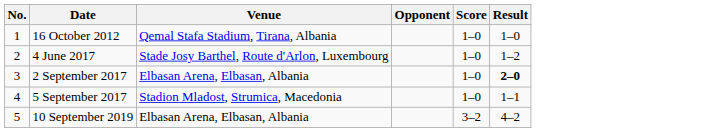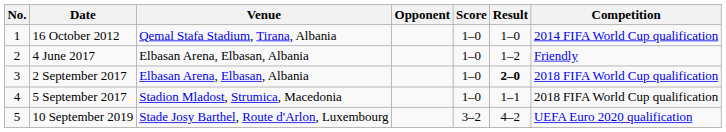 <table class="wikitable sortable">
 <tr>
 <th scope="col">No.</th>
 <th scope="col" data-sort-type="date">Date</th>
 <th scope="col">Venue</th>
 <th scope="col">Opponent</th>
 <th scope="col">Score</th>
 <th scope="col">Result</th>
+<th scope="col">Competition</th>
 </tr>
 <tr>
 <td style="text-align:center">1</td>
 <td>16 October 2012</td>
 <td><a href='#'>Qemal Stafa Stadium</a>, <a href='#'>Tirana</a>, Albania</td>
 <td></td>
 <td style="text-align:center">1–0</td>
 <td style="text-align:center">1–0</td>
+<td><a href='#'>2014 FIFA World Cup qualification</a></td>
 </tr>
 <tr>
 <td style="text-align:center">2</td>
 <td>4 June 2017</td>
-<td><a href='#'>Stade Josy Barthel</a>, <a href='#'>Route d'Arlon</a>, Luxembourg</td>
+<td>Elbasan Arena, Elbasan, Albania</td>
 <td></td>
 <td style="text-align:center">1–0</td>
 <td style="text-align:center">1–2</td>
+<td><a href='#'>Friendly</a></td>
 </tr>
 <tr>
 <td style="text-align:center">3</td>
 <td>2 September 2017</td>
 <td><a href='#'>Elbasan Arena</a>, <a href='#'>Elbasan</a>, Albania</td>
 <td></td>
 <td style="text-align:center">1–0</td>
 <td style="text-align:center"><strong>2–0</strong></td>
+<td><a href='#'>2018 FIFA World Cup qualification</a></td>
 </tr>
 <tr>
 <td style="text-align:center">4</td>
 <td>5 September 2017</td>
 <td><a href='#'>Stadion Mladost</a>, <a href='#'>Strumica</a>, Macedonia</td>
 <td></td>
 <td style="text-align:center">1–0</td>
 <td style="text-align:center">1–1</td>
+<td>2018 FIFA World Cup qualification</td>
 </tr>
 <tr>
 <td style="text-align:center">5</td>
 <td>10 September 2019</td>
-<td>Elbasan Arena, Elbasan, Albania</td>
+<td><a href='#'>Stade Josy Barthel</a>, <a href='#'>Route d'Arlon</a>, Luxembourg</td>
 <td></td>
 <td style="text-align:center">3–2</td>
 <td style="text-align:center">4–2</td>
+<td><a href='#'>UEFA Euro 2020 qualification</a></td>
 </tr>
 </table>
